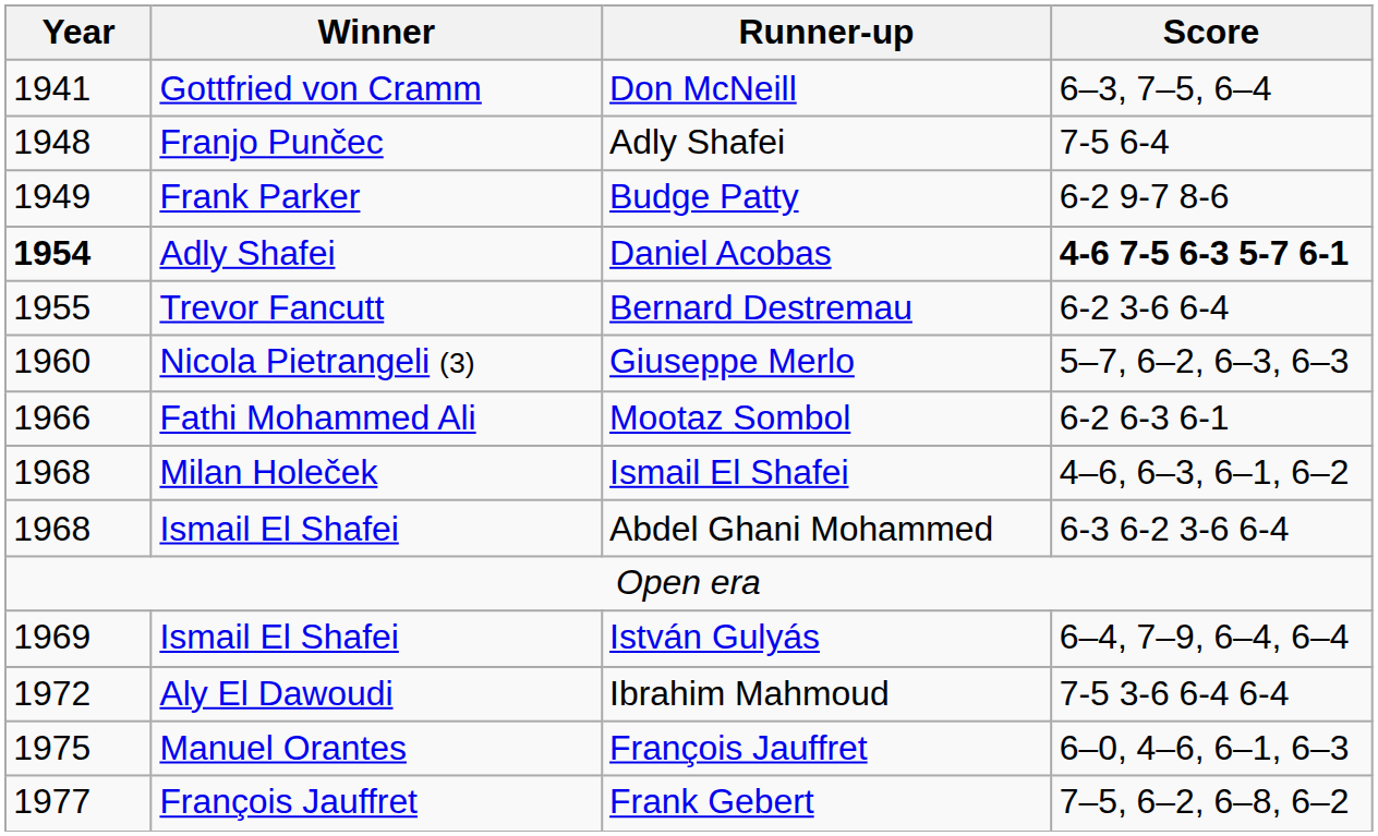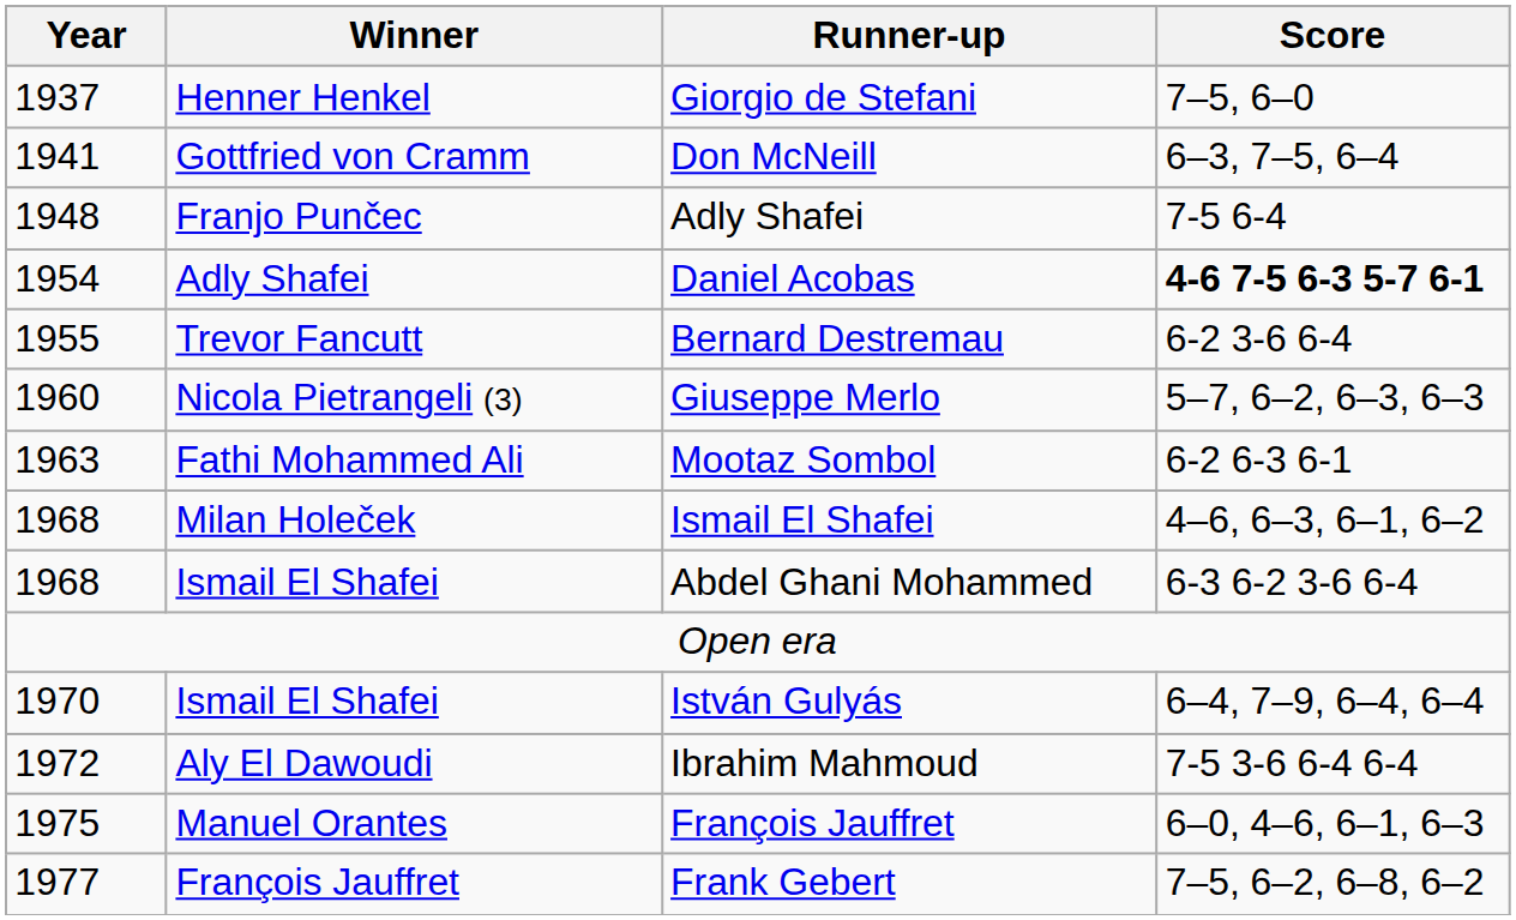 <table class="wikitable">
 <tr>
 <th style="width:60px;">Year</th>
 <th style="width:200px;">Winner</th>
 <th style="width:200px;">Runner-up</th>
 <th style="width:140px;">Score</th>
+</tr>
+<tr>
+<td>1937</td>
+<td> <a href='#'>Henner Henkel</a></td>
+<td> <a href='#'>Giorgio de Stefani</a></td>
+<td>7–5, 6–0</td>
 </tr>
 <tr>
 <td>1941</td>
 <td> <a href='#'>Gottfried von Cramm</a></td>
 <td> <a href='#'>Don McNeill</a></td>
 <td>6–3, 7–5, 6–4</td>
 </tr>
 <tr>
 <td>1948</td>
 <td> <a href='#'>Franjo Punčec</a></td>
 <td> Adly Shafei</td>
 <td>7-5 6-4</td>
 </tr>
 <tr>
-<td>1949</td>
-<td> <a href='#'>Frank Parker</a></td>
-<td> <a href='#'>Budge Patty</a></td>
-<td>6-2 9-7 8-6</td>
-</tr>
-<tr>
-<td><strong>1954</strong></td>
+<td>1954</td>
 <td> <a href='#'>Adly Shafei</a></td>
 <td> <a href='#'>Daniel Acobas</a></td>
 <td><strong>4-6 7-5 6-3 5-7 6-1</strong></td>
 </tr>
 <tr>
 <td>1955</td>
 <td> <a href='#'>Trevor Fancutt</a></td>
 <td> <a href='#'>Bernard Destremau</a></td>
 <td>6-2 3-6 6-4</td>
 </tr>
 <tr>
 <td>1960</td>
 <td> <a href='#'>Nicola Pietrangeli</a> <small>(3)</small></td>
 <td> <a href='#'>Giuseppe Merlo</a></td>
 <td>5–7, 6–2, 6–3, 6–3</td>
 </tr>
 <tr>
-<td>1966</td>
+<td>1963</td>
 <td> <a href='#'>Fathi Mohammed Ali</a></td>
 <td> <a href='#'>Mootaz Sombol</a></td>
 <td>6-2 6-3 6-1</td>
 </tr>
 <tr>
 <td>1968</td>
 <td> <a href='#'>Milan Holeček</a></td>
 <td> <a href='#'>Ismail El Shafei</a></td>
 <td>4–6, 6–3, 6–1, 6–2</td>
 </tr>
 <tr>
 <td>1968</td>
 <td> <a href='#'>Ismail El Shafei</a></td>
 <td> Abdel Ghani Mohammed</td>
 <td>6-3 6-2 3-6 6-4</td>
 </tr>
 <tr>
 <td colspan=4 align=center><em>Open era </em></td>
 </tr>
 <tr>
-<td>1969</td>
+<td>1970</td>
 <td> <a href='#'>Ismail El Shafei</a></td>
 <td> <a href='#'>István Gulyás</a></td>
 <td>6–4, 7–9, 6–4, 6–4</td>
 </tr>
 <tr>
 <td>1972</td>
 <td> <a href='#'>Aly El Dawoudi</a></td>
 <td> Ibrahim Mahmoud</td>
 <td>7-5 3-6 6-4 6-4</td>
 </tr>
 <tr>
 <td>1975</td>
 <td> <a href='#'>Manuel Orantes</a></td>
 <td> <a href='#'>François Jauffret</a></td>
 <td>6–0, 4–6, 6–1, 6–3</td>
 </tr>
 <tr>
 <td>1977</td>
 <td> <a href='#'>François Jauffret</a></td>
 <td> <a href='#'>Frank Gebert</a></td>
 <td>7–5, 6–2, 6–8, 6–2</td>
 </tr>
 <tr>
 </tr>
 </table>
